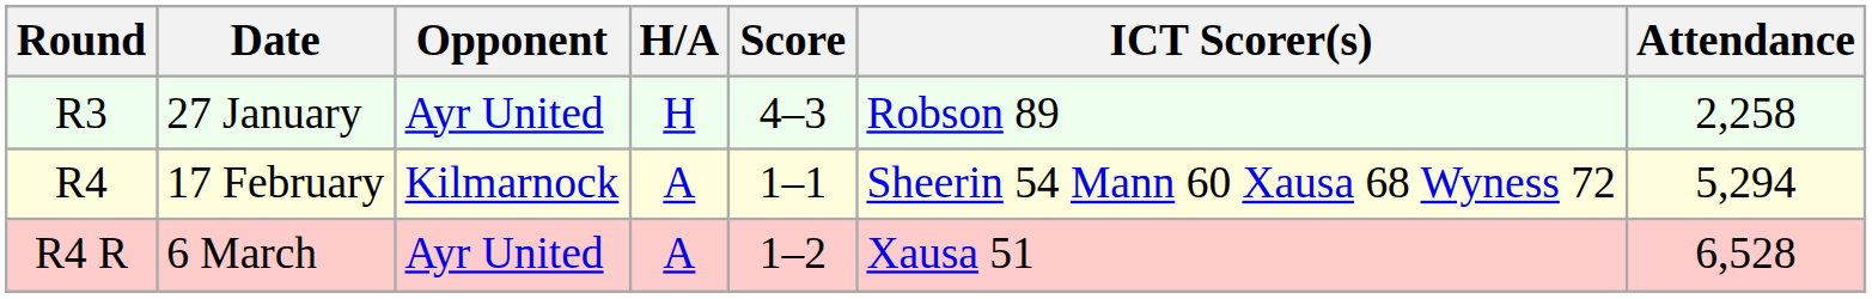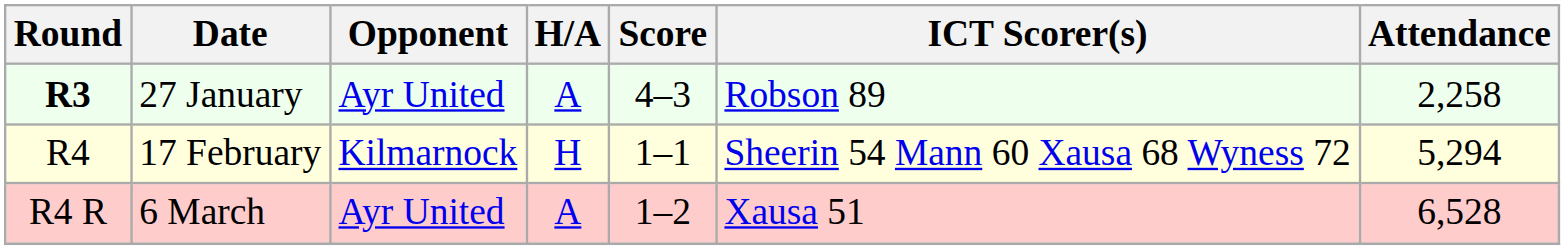 <table class="wikitable" style="text-align:center">
 <tr>
 <th>Round</th>
 <th>Date</th>
 <th>Opponent</th>
 <th>H/A</th>
 <th>Score</th>
 <th>ICT Scorer(s)</th>
 <th>Attendance</th>
 </tr>
 <tr bgcolor=#EEFFEE>
-<td>R3</td>
+<td><strong>R3</strong></td>
 <td align=left>27 January</td>
 <td align=left><a href='#'>Ayr United</a></td>
-<td><a href='#'>H</a></td>
+<td><a href='#'>A</a></td>
 <td>4–3</td>
 <td align=left><a href='#'>Robson</a> 89</td>
 <td>2,258</td>
 </tr>
 <tr bgcolor=#FFFFDD>
 <td>R4</td>
 <td align=left>17 February</td>
 <td align=left><a href='#'>Kilmarnock</a></td>
-<td><a href='#'>A</a></td>
+<td><a href='#'>H</a></td>
 <td>1–1</td>
 <td align=left><a href='#'>Sheerin</a> 54 <a href='#'>Mann</a> 60 <a href='#'>Xausa</a> 68 <a href='#'>Wyness</a> 72</td>
 <td>5,294</td>
 </tr>
 <tr bgcolor=#FFCCCC>
 <td>R4 R</td>
 <td align=left>6 March</td>
 <td align=left><a href='#'>Ayr United</a></td>
 <td><a href='#'>A</a></td>
 <td>1–2</td>
 <td align=left><a href='#'>Xausa</a> 51</td>
 <td>6,528</td>
 </tr>
 <tr>
 </tr>
 </table>
